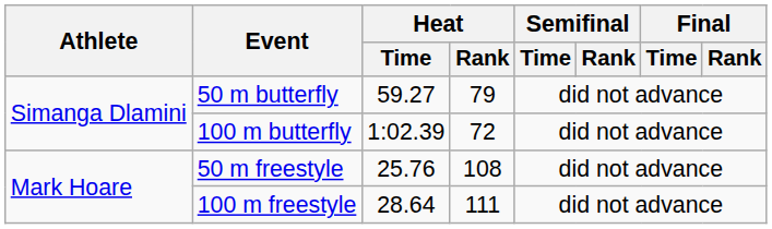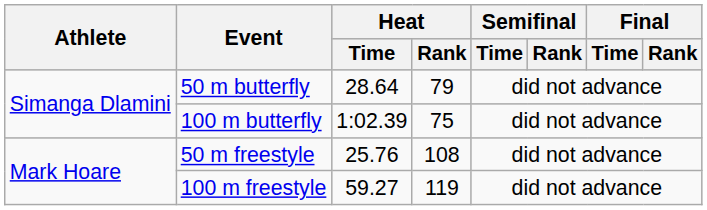 <table class="wikitable" style="text-align:center; font-size:90%">
 <tr>
 <th rowspan="2">Athlete</th>
 <th rowspan="2">Event</th>
 <th colspan="2">Heat</th>
 <th colspan="2">Semifinal</th>
 <th colspan="2">Final</th>
 </tr>
 <tr style="font-size:95%">
 <th>Time</th>
 <th>Rank</th>
 <th>Time</th>
 <th>Rank</th>
 <th>Time</th>
 <th>Rank</th>
 </tr>
 <tr>
 <td align=left rowspan=2><a href='#'>Simanga Dlamini</a></td>
 <td align=left><a href='#'>50 m butterfly</a></td>
-<td>59.27</td>
+<td>28.64</td>
 <td>79</td>
 <td colspan=4>did not advance</td>
 </tr>
 <tr>
 <td align=left><a href='#'>100 m butterfly</a></td>
 <td>1:02.39</td>
-<td>72</td>
+<td>75</td>
 <td colspan=4>did not advance</td>
 </tr>
 <tr>
 <td align=left rowspan=2><a href='#'>Mark Hoare</a></td>
 <td align=left><a href='#'>50 m freestyle</a></td>
 <td>25.76</td>
 <td>108</td>
 <td colspan=4>did not advance</td>
 </tr>
 <tr>
 <td align=left><a href='#'>100 m freestyle</a></td>
-<td>28.64</td>
-<td>111</td>
+<td>59.27</td>
+<td>119</td>
 <td colspan=4>did not advance</td>
 </tr>
 </table>
